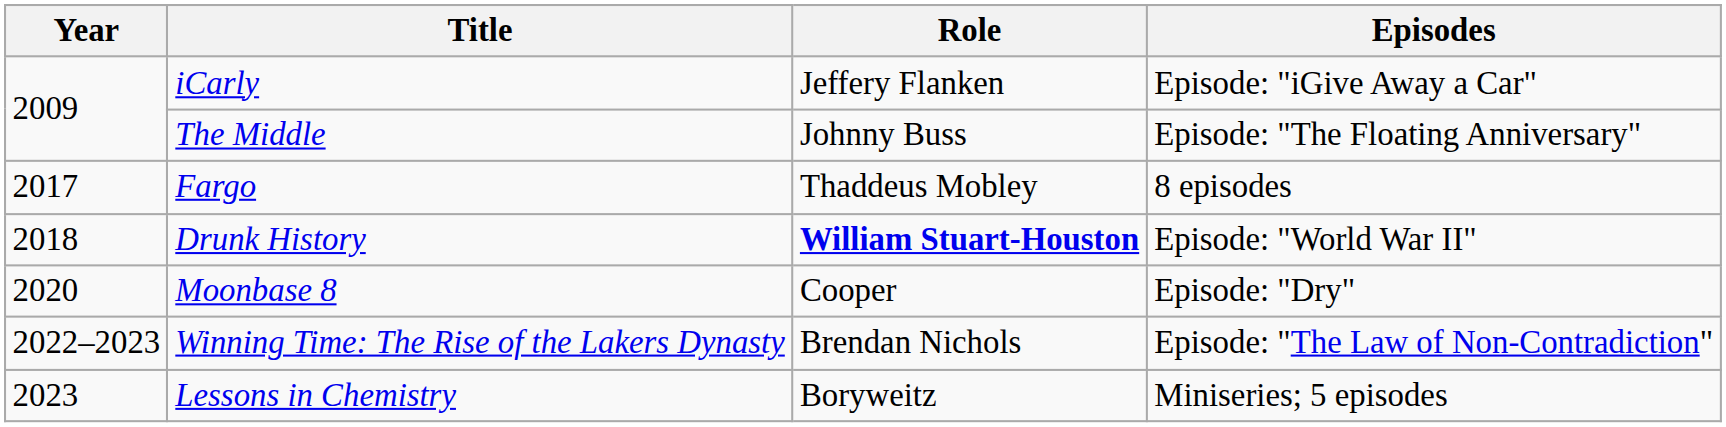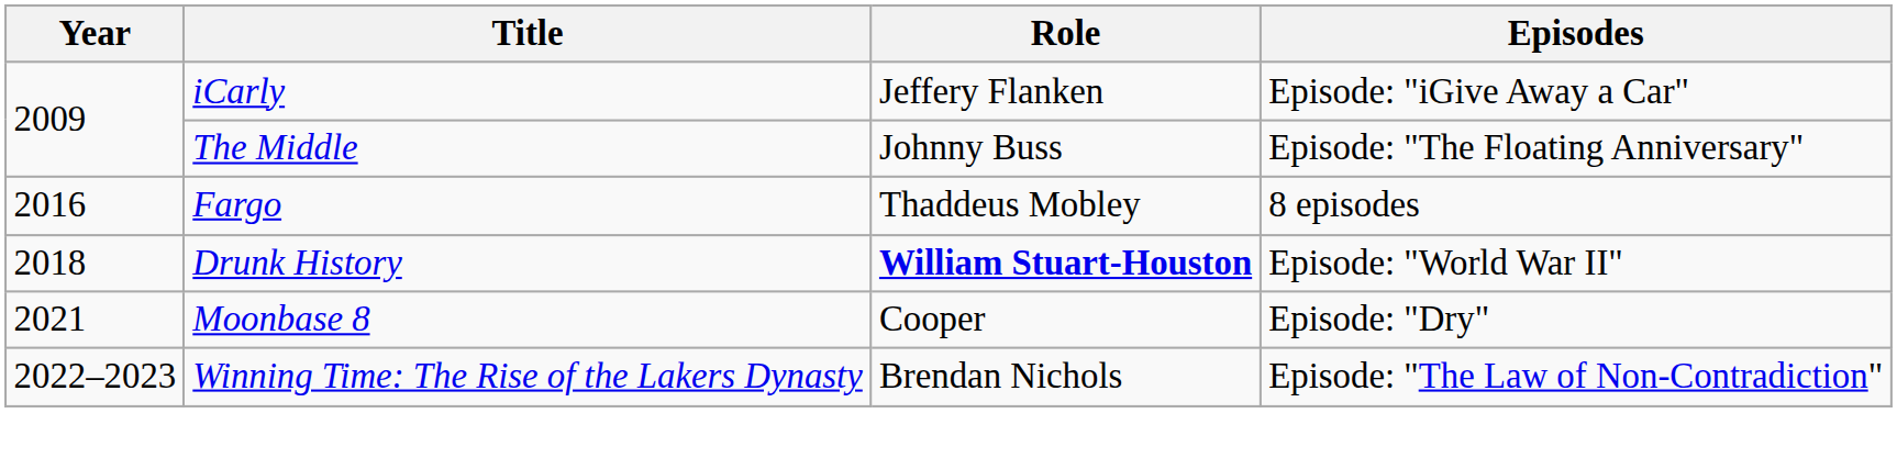 <table class="wikitable sortable">
 <tr>
 <th>Year</th>
 <th>Title</th>
 <th>Role</th>
 <th class="unsortable">Episodes</th>
 </tr>
 <tr>
 <td rowspan="2">2009</td>
 <td><em><a href='#'>iCarly</a></em></td>
 <td>Jeffery Flanken</td>
 <td>Episode: "iGive Away a Car"</td>
 </tr>
 <tr>
 <td data-sort-value="Middle, The"><em><a href='#'>The Middle</a></em></td>
 <td>Johnny Buss</td>
 <td>Episode: "The Floating Anniversary"</td>
 </tr>
 <tr>
-<td>2017</td>
+<td>2016</td>
 <td><em><a href='#'>Fargo</a></em></td>
 <td>Thaddeus Mobley</td>
 <td>8 episodes</td>
 </tr>
 <tr>
 <td>2018</td>
 <td><em><a href='#'>Drunk History</a></em></td>
 <td><strong><a href='#'>William Stuart-Houston</a></strong></td>
 <td>Episode: "World War II"</td>
 </tr>
 <tr>
-<td>2020</td>
+<td>2021</td>
 <td><em><a href='#'>Moonbase 8</a></em></td>
 <td>Cooper</td>
 <td>Episode: "Dry"</td>
 </tr>
 <tr>
 <td>2022–2023</td>
 <td><em><a href='#'>Winning Time: The Rise of the Lakers Dynasty</a></em></td>
 <td>Brendan Nichols</td>
 <td>Episode: "<a href='#'>The Law of Non-Contradiction</a>"</td>
 </tr>
-<tr>
-<td>2023</td>
-<td><em><a href='#'>Lessons in Chemistry</a></em></td>
-<td>Boryweitz</td>
-<td>Miniseries; 5 episodes</td>
-</tr>
 </table>
